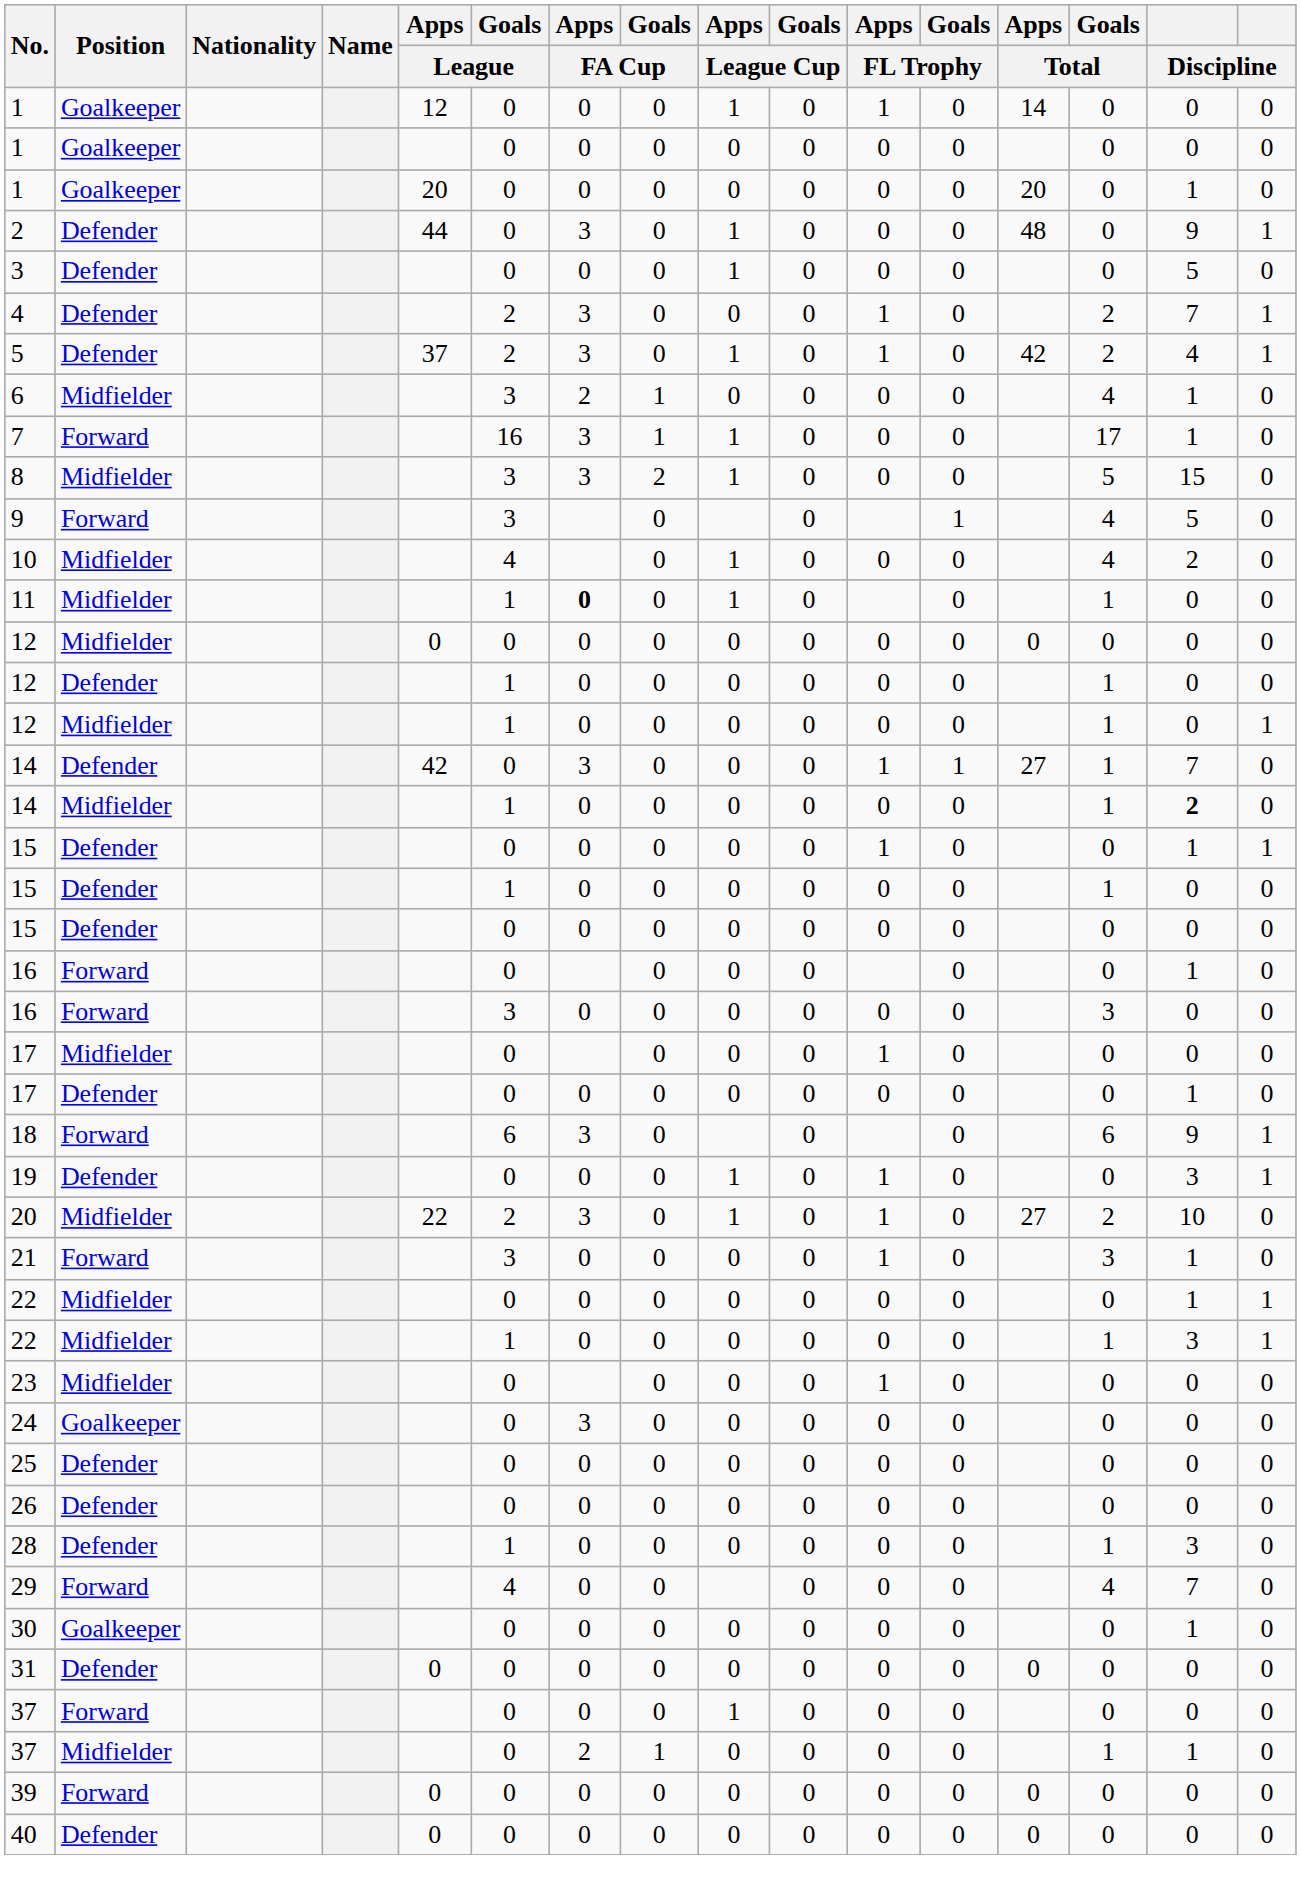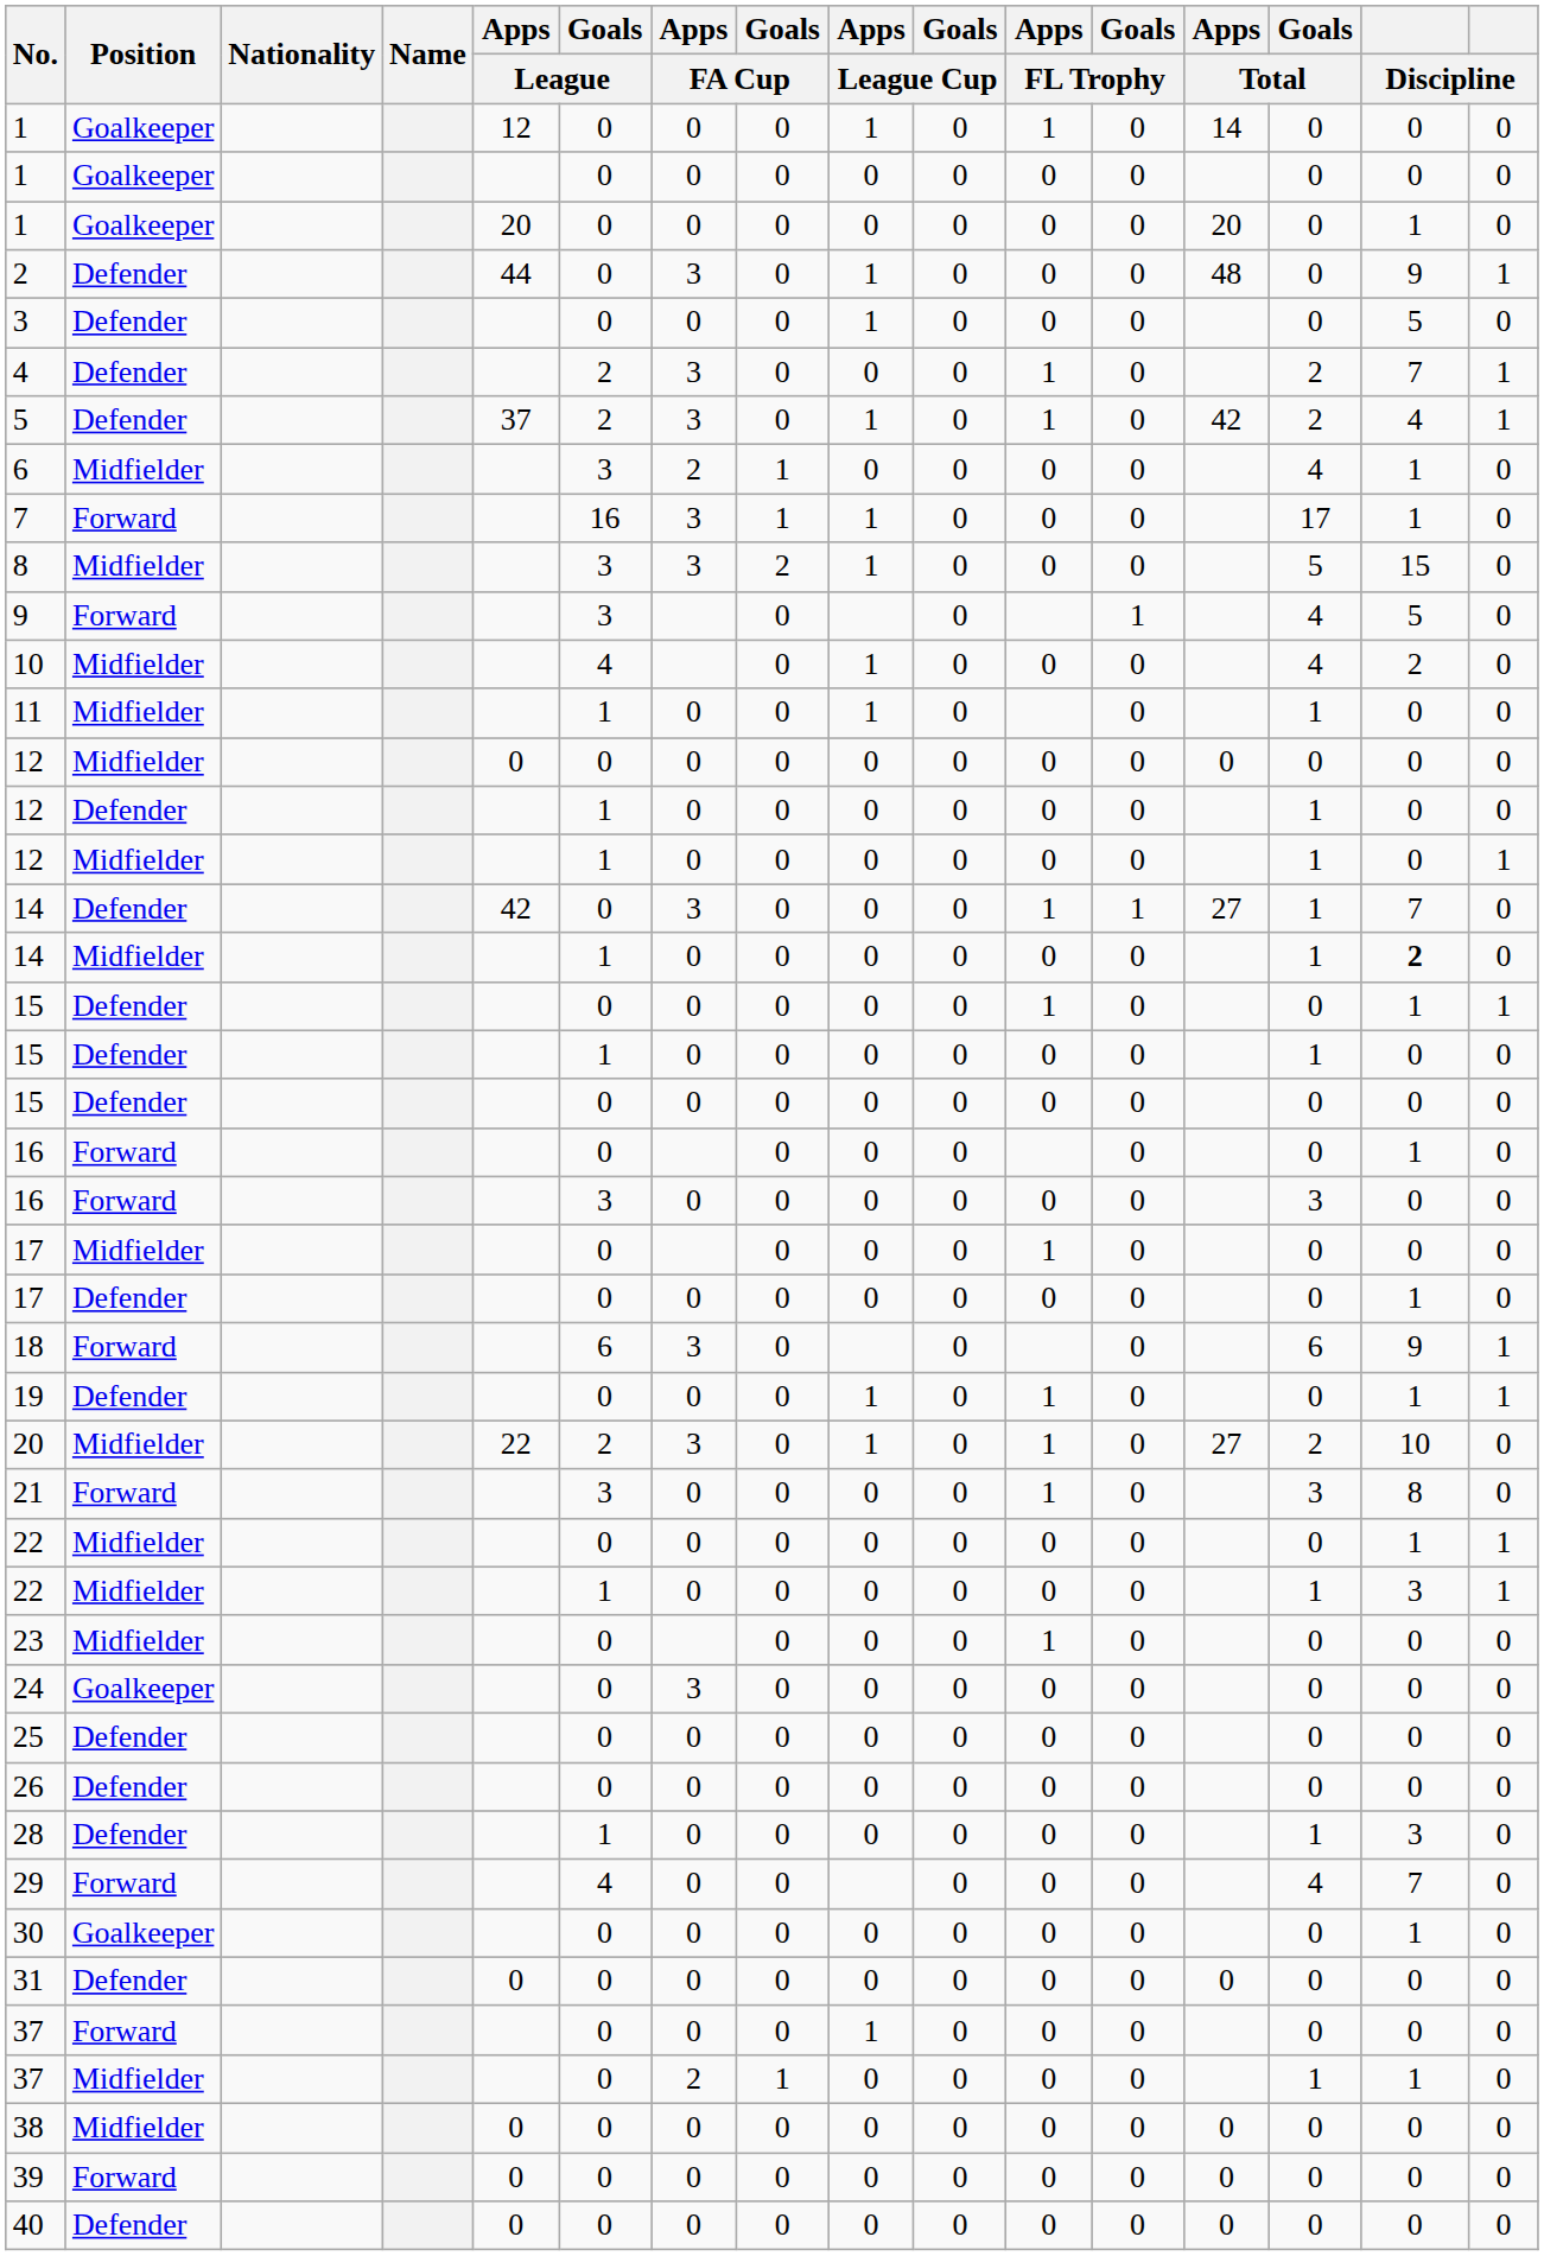 <table class="wikitable sortable plainrowheaders" style="text-align:center">
 <tr>
 <th scope="col" rowspan="2">No.</th>
 <th scope="col" rowspan="2">Position</th>
 <th scope="col" rowspan="2">Nationality</th>
 <th scope="col" rowspan="2">Name</th>
 <th scope="col">Apps</th>
 <th scope="col">Goals</th>
 <th scope="col">Apps</th>
 <th scope="col">Goals</th>
 <th scope="col">Apps</th>
 <th scope="col">Goals</th>
 <th scope="col">Apps</th>
 <th scope="col">Goals</th>
 <th scope="col">Apps</th>
 <th scope="col">Goals</th>
 <th scope="col"></th>
 <th scope="col"></th>
 </tr>
 <tr class="unsortable">
 <th colspan="2" width="85">League</th>
 <th colspan="2" width="85">FA Cup</th>
 <th colspan="2" width="85">League Cup</th>
 <th colspan="2" width="85">FL Trophy</th>
 <th colspan="2" width="85">Total</th>
 <th colspan="2" width="85">Discipline</th>
 </tr>
 <tr>
 <td align="left">1</td>
 <td align="left"><a href='#'>Goalkeeper</a></td>
 <td align="left"></td>
 <th scope="row"></th>
 <td>12</td>
 <td>0</td>
 <td>0</td>
 <td>0</td>
 <td>1</td>
 <td>0</td>
 <td>1</td>
 <td>0</td>
 <td>14</td>
 <td>0</td>
 <td>0</td>
 <td>0</td>
 </tr>
 <tr>
 <td align="left">1</td>
 <td align="left"><a href='#'>Goalkeeper</a></td>
 <td align="left"></td>
 <th scope="row"></th>
 <td></td>
 <td>0</td>
 <td>0</td>
 <td>0</td>
 <td>0</td>
 <td>0</td>
 <td>0</td>
 <td>0</td>
 <td></td>
 <td>0</td>
 <td>0</td>
 <td>0</td>
 </tr>
 <tr>
 <td align="left">1</td>
 <td align="left"><a href='#'>Goalkeeper</a></td>
 <td align="left"></td>
 <th scope="row"></th>
 <td>20</td>
 <td>0</td>
 <td>0</td>
 <td>0</td>
 <td>0</td>
 <td>0</td>
 <td>0</td>
 <td>0</td>
 <td>20</td>
 <td>0</td>
 <td>1</td>
 <td>0</td>
 </tr>
 <tr>
 <td align="left">2</td>
 <td align="left"><a href='#'>Defender</a></td>
 <td align="left"></td>
 <th scope="row"></th>
 <td>44</td>
 <td>0</td>
 <td>3</td>
 <td>0</td>
 <td>1</td>
 <td>0</td>
 <td>0</td>
 <td>0</td>
 <td>48</td>
 <td>0</td>
 <td>9</td>
 <td>1</td>
 </tr>
 <tr>
 <td align="left">3</td>
 <td align="left"><a href='#'>Defender</a></td>
 <td align="left"></td>
 <th scope="row"></th>
 <td></td>
 <td>0</td>
 <td>0</td>
 <td>0</td>
 <td>1</td>
 <td>0</td>
 <td>0</td>
 <td>0</td>
 <td></td>
 <td>0</td>
 <td>5</td>
 <td>0</td>
 </tr>
 <tr>
 <td align="left">4</td>
 <td align="left"><a href='#'>Defender</a></td>
 <td align="left"></td>
 <th scope="row"></th>
 <td></td>
 <td>2</td>
 <td>3</td>
 <td>0</td>
 <td>0</td>
 <td>0</td>
 <td>1</td>
 <td>0</td>
 <td></td>
 <td>2</td>
 <td>7</td>
 <td>1</td>
 </tr>
 <tr>
 <td align="left">5</td>
 <td align="left"><a href='#'>Defender</a></td>
 <td align="left"></td>
 <th scope="row"></th>
 <td>37</td>
 <td>2</td>
 <td>3</td>
 <td>0</td>
 <td>1</td>
 <td>0</td>
 <td>1</td>
 <td>0</td>
 <td>42</td>
 <td>2</td>
 <td>4</td>
 <td>1</td>
 </tr>
 <tr>
 <td align="left">6</td>
 <td align="left"><a href='#'>Midfielder</a></td>
 <td align="left"></td>
 <th scope="row"></th>
 <td></td>
 <td>3</td>
 <td>2</td>
 <td>1</td>
 <td>0</td>
 <td>0</td>
 <td>0</td>
 <td>0</td>
 <td></td>
 <td>4</td>
 <td>1</td>
 <td>0</td>
 </tr>
 <tr>
 <td align="left">7</td>
 <td align="left"><a href='#'>Forward</a></td>
 <td align="left"></td>
 <th scope="row"></th>
 <td></td>
 <td>16</td>
 <td>3</td>
 <td>1</td>
 <td>1</td>
 <td>0</td>
 <td>0</td>
 <td>0</td>
 <td></td>
 <td>17</td>
 <td>1</td>
 <td>0</td>
 </tr>
 <tr>
 <td align="left">8</td>
 <td align="left"><a href='#'>Midfielder</a></td>
 <td align="left"></td>
 <th scope="row"></th>
 <td></td>
 <td>3</td>
 <td>3</td>
 <td>2</td>
 <td>1</td>
 <td>0</td>
 <td>0</td>
 <td>0</td>
 <td></td>
 <td>5</td>
 <td>15</td>
 <td>0</td>
 </tr>
 <tr>
 <td align="left">9</td>
 <td align="left"><a href='#'>Forward</a></td>
 <td align="left"></td>
 <th scope="row"></th>
 <td></td>
 <td>3</td>
 <td></td>
 <td>0</td>
 <td></td>
 <td>0</td>
 <td></td>
 <td>1</td>
 <td></td>
 <td>4</td>
 <td>5</td>
 <td>0</td>
 </tr>
 <tr>
 <td align="left">10</td>
 <td align="left"><a href='#'>Midfielder</a></td>
 <td align="left"></td>
 <th scope="row"></th>
 <td></td>
 <td>4</td>
 <td></td>
 <td>0</td>
 <td>1</td>
 <td>0</td>
 <td>0</td>
 <td>0</td>
 <td></td>
 <td>4</td>
 <td>2</td>
 <td>0</td>
 </tr>
 <tr>
 <td align="left">11</td>
 <td align="left"><a href='#'>Midfielder</a></td>
 <td align="left"></td>
 <th scope="row"></th>
 <td></td>
 <td>1</td>
-<td><strong>0</strong></td>
+<td>0</td>
 <td>0</td>
 <td>1</td>
 <td>0</td>
 <td></td>
 <td>0</td>
 <td></td>
 <td>1</td>
 <td>0</td>
 <td>0</td>
 </tr>
 <tr>
 <td align="left">12</td>
 <td align="left"><a href='#'>Midfielder</a></td>
 <td align="left"></td>
 <th scope="row"></th>
 <td>0</td>
 <td>0</td>
 <td>0</td>
 <td>0</td>
 <td>0</td>
 <td>0</td>
 <td>0</td>
 <td>0</td>
 <td>0</td>
 <td>0</td>
 <td>0</td>
 <td>0</td>
 </tr>
 <tr>
 <td align="left">12</td>
 <td align="left"><a href='#'>Defender</a></td>
 <td align="left"></td>
 <th scope="row"></th>
 <td></td>
 <td>1</td>
 <td>0</td>
 <td>0</td>
 <td>0</td>
 <td>0</td>
 <td>0</td>
 <td>0</td>
 <td></td>
 <td>1</td>
 <td>0</td>
 <td>0</td>
 </tr>
 <tr>
 <td align="left">12</td>
 <td align="left"><a href='#'>Midfielder</a></td>
 <td align="left"></td>
 <th scope="row"></th>
 <td></td>
 <td>1</td>
 <td>0</td>
 <td>0</td>
 <td>0</td>
 <td>0</td>
 <td>0</td>
 <td>0</td>
 <td></td>
 <td>1</td>
 <td>0</td>
 <td>1</td>
 </tr>
 <tr>
 <td align="left">14</td>
 <td align="left"><a href='#'>Defender</a></td>
 <td align="left"></td>
 <th scope="row"></th>
 <td>42</td>
 <td>0</td>
 <td>3</td>
 <td>0</td>
 <td>0</td>
 <td>0</td>
 <td>1</td>
 <td>1</td>
 <td>27</td>
 <td>1</td>
 <td>7</td>
 <td>0</td>
 </tr>
 <tr>
 <td align="left">14</td>
 <td align="left"><a href='#'>Midfielder</a></td>
 <td align="left"></td>
 <th scope="row"></th>
 <td></td>
 <td>1</td>
 <td>0</td>
 <td>0</td>
 <td>0</td>
 <td>0</td>
 <td>0</td>
 <td>0</td>
 <td></td>
 <td>1</td>
 <td><strong>2</strong></td>
 <td>0</td>
 </tr>
 <tr>
 <td align="left">15</td>
 <td align="left"><a href='#'>Defender</a></td>
 <td align="left"></td>
 <th scope="row"></th>
 <td></td>
 <td>0</td>
 <td>0</td>
 <td>0</td>
 <td>0</td>
 <td>0</td>
 <td>1</td>
 <td>0</td>
 <td></td>
 <td>0</td>
 <td>1</td>
 <td>1</td>
 </tr>
 <tr>
 <td align="left">15</td>
 <td align="left"><a href='#'>Defender</a></td>
 <td align="left"></td>
 <th scope="row"></th>
 <td></td>
 <td>1</td>
 <td>0</td>
 <td>0</td>
 <td>0</td>
 <td>0</td>
 <td>0</td>
 <td>0</td>
 <td></td>
 <td>1</td>
 <td>0</td>
 <td>0</td>
 </tr>
 <tr>
 <td align="left">15</td>
 <td align="left"><a href='#'>Defender</a></td>
 <td align="left"></td>
 <th scope="row"></th>
 <td></td>
 <td>0</td>
 <td>0</td>
 <td>0</td>
 <td>0</td>
 <td>0</td>
 <td>0</td>
 <td>0</td>
 <td></td>
 <td>0</td>
 <td>0</td>
 <td>0</td>
 </tr>
 <tr>
 <td align="left">16</td>
 <td align="left"><a href='#'>Forward</a></td>
 <td align="left"></td>
 <th scope="row"></th>
 <td></td>
 <td>0</td>
 <td></td>
 <td>0</td>
 <td>0</td>
 <td>0</td>
 <td></td>
 <td>0</td>
 <td></td>
 <td>0</td>
 <td>1</td>
 <td>0</td>
 </tr>
 <tr>
 <td align="left">16</td>
 <td align="left"><a href='#'>Forward</a></td>
 <td align="left"></td>
 <th scope="row"></th>
 <td></td>
 <td>3</td>
 <td>0</td>
 <td>0</td>
 <td>0</td>
 <td>0</td>
 <td>0</td>
 <td>0</td>
 <td></td>
 <td>3</td>
 <td>0</td>
 <td>0</td>
 </tr>
 <tr>
 <td align="left">17</td>
 <td align="left"><a href='#'>Midfielder</a></td>
 <td align="left"></td>
 <th scope="row"></th>
 <td></td>
 <td>0</td>
 <td></td>
 <td>0</td>
 <td>0</td>
 <td>0</td>
 <td>1</td>
 <td>0</td>
 <td></td>
 <td>0</td>
 <td>0</td>
 <td>0</td>
 </tr>
 <tr>
 <td align="left">17</td>
 <td align="left"><a href='#'>Defender</a></td>
 <td align="left"></td>
 <th scope="row"></th>
 <td></td>
 <td>0</td>
 <td>0</td>
 <td>0</td>
 <td>0</td>
 <td>0</td>
 <td>0</td>
 <td>0</td>
 <td></td>
 <td>0</td>
 <td>1</td>
 <td>0</td>
 </tr>
 <tr>
 <td align="left">18</td>
 <td align="left"><a href='#'>Forward</a></td>
 <td align="left"></td>
 <th scope="row"></th>
 <td></td>
 <td>6</td>
 <td>3</td>
 <td>0</td>
 <td></td>
 <td>0</td>
 <td></td>
 <td>0</td>
 <td></td>
 <td>6</td>
 <td>9</td>
 <td>1</td>
 </tr>
 <tr>
 <td align="left">19</td>
 <td align="left"><a href='#'>Defender</a></td>
 <td align="left"></td>
 <th scope="row"></th>
 <td></td>
 <td>0</td>
 <td>0</td>
 <td>0</td>
 <td>1</td>
 <td>0</td>
 <td>1</td>
 <td>0</td>
 <td></td>
 <td>0</td>
-<td>3</td>
+<td>1</td>
 <td>1</td>
 </tr>
 <tr>
 <td align="left">20</td>
 <td align="left"><a href='#'>Midfielder</a></td>
 <td align="left"></td>
 <th scope="row"></th>
 <td>22</td>
 <td>2</td>
 <td>3</td>
 <td>0</td>
 <td>1</td>
 <td>0</td>
 <td>1</td>
 <td>0</td>
 <td>27</td>
 <td>2</td>
 <td>10</td>
 <td>0</td>
 </tr>
 <tr>
 <td align="left">21</td>
 <td align="left"><a href='#'>Forward</a></td>
 <td align="left"></td>
 <th scope="row"></th>
 <td></td>
 <td>3</td>
 <td>0</td>
 <td>0</td>
 <td>0</td>
 <td>0</td>
 <td>1</td>
 <td>0</td>
 <td></td>
 <td>3</td>
-<td>1</td>
+<td>8</td>
 <td>0</td>
 </tr>
 <tr>
 <td align="left">22</td>
 <td align="left"><a href='#'>Midfielder</a></td>
 <td align="left"></td>
 <th scope="row"></th>
 <td></td>
 <td>0</td>
 <td>0</td>
 <td>0</td>
 <td>0</td>
 <td>0</td>
 <td>0</td>
 <td>0</td>
 <td></td>
 <td>0</td>
 <td>1</td>
 <td>1</td>
 </tr>
 <tr>
 <td align="left">22</td>
 <td align="left"><a href='#'>Midfielder</a></td>
 <td align="left"></td>
 <th scope="row"></th>
 <td></td>
 <td>1</td>
 <td>0</td>
 <td>0</td>
 <td>0</td>
 <td>0</td>
 <td>0</td>
 <td>0</td>
 <td></td>
 <td>1</td>
 <td>3</td>
 <td>1</td>
 </tr>
 <tr>
 <td align="left">23</td>
 <td align="left"><a href='#'>Midfielder</a></td>
 <td align="left"></td>
 <th scope="row"></th>
 <td></td>
 <td>0</td>
 <td></td>
 <td>0</td>
 <td>0</td>
 <td>0</td>
 <td>1</td>
 <td>0</td>
 <td></td>
 <td>0</td>
 <td>0</td>
 <td>0</td>
 </tr>
 <tr>
 <td align="left">24</td>
 <td align="left"><a href='#'>Goalkeeper</a></td>
 <td align="left"></td>
 <th scope="row"></th>
 <td></td>
 <td>0</td>
 <td>3</td>
 <td>0</td>
 <td>0</td>
 <td>0</td>
 <td>0</td>
 <td>0</td>
 <td></td>
 <td>0</td>
 <td>0</td>
 <td>0</td>
 </tr>
 <tr>
 <td align="left">25</td>
 <td align="left"><a href='#'>Defender</a></td>
 <td align="left"></td>
 <th scope="row"></th>
 <td></td>
 <td>0</td>
 <td>0</td>
 <td>0</td>
 <td>0</td>
 <td>0</td>
 <td>0</td>
 <td>0</td>
 <td></td>
 <td>0</td>
 <td>0</td>
 <td>0</td>
 </tr>
 <tr>
 <td align="left">26</td>
 <td align="left"><a href='#'>Defender</a></td>
 <td align="left"></td>
 <th scope="row"></th>
 <td></td>
 <td>0</td>
 <td>0</td>
 <td>0</td>
 <td>0</td>
 <td>0</td>
 <td>0</td>
 <td>0</td>
 <td></td>
 <td>0</td>
 <td>0</td>
 <td>0</td>
 </tr>
 <tr>
 <td align="left">28</td>
 <td align="left"><a href='#'>Defender</a></td>
 <td align="left"></td>
 <th scope="row"></th>
 <td></td>
 <td>1</td>
 <td>0</td>
 <td>0</td>
 <td>0</td>
 <td>0</td>
 <td>0</td>
 <td>0</td>
 <td></td>
 <td>1</td>
 <td>3</td>
 <td>0</td>
 </tr>
 <tr>
 <td align="left">29</td>
 <td align="left"><a href='#'>Forward</a></td>
 <td align="left"></td>
 <th scope="row"></th>
 <td></td>
 <td>4</td>
 <td>0</td>
 <td>0</td>
 <td></td>
 <td>0</td>
 <td>0</td>
 <td>0</td>
 <td></td>
 <td>4</td>
 <td>7</td>
 <td>0</td>
 </tr>
 <tr>
 <td align="left">30</td>
 <td align="left"><a href='#'>Goalkeeper</a></td>
 <td align="left"></td>
 <th scope="row"></th>
 <td></td>
 <td>0</td>
 <td>0</td>
 <td>0</td>
 <td>0</td>
 <td>0</td>
 <td>0</td>
 <td>0</td>
 <td></td>
 <td>0</td>
 <td>1</td>
 <td>0</td>
 </tr>
 <tr>
 <td align="left">31</td>
 <td align="left"><a href='#'>Defender</a></td>
 <td align="left"></td>
 <th scope="row"></th>
 <td>0</td>
 <td>0</td>
 <td>0</td>
 <td>0</td>
 <td>0</td>
 <td>0</td>
 <td>0</td>
 <td>0</td>
 <td>0</td>
 <td>0</td>
 <td>0</td>
 <td>0</td>
 </tr>
 <tr>
 <td align="left">37</td>
 <td align="left"><a href='#'>Forward</a></td>
 <td align="left"></td>
 <th scope="row"></th>
 <td></td>
 <td>0</td>
 <td>0</td>
 <td>0</td>
 <td>1</td>
 <td>0</td>
 <td>0</td>
 <td>0</td>
 <td></td>
 <td>0</td>
 <td>0</td>
 <td>0</td>
 </tr>
 <tr>
 <td align="left">37</td>
 <td align="left"><a href='#'>Midfielder</a></td>
 <td align="left"></td>
 <th scope="row"></th>
 <td></td>
 <td>0</td>
 <td>2</td>
 <td>1</td>
 <td>0</td>
 <td>0</td>
 <td>0</td>
 <td>0</td>
 <td></td>
 <td>1</td>
 <td>1</td>
 <td>0</td>
 </tr>
 <tr>
+<td align="left">38</td>
+<td align="left"><a href='#'>Midfielder</a></td>
+<td align="left"></td>
+<th scope="row"></th>
+<td>0</td>
+<td>0</td>
+<td>0</td>
+<td>0</td>
+<td>0</td>
+<td>0</td>
+<td>0</td>
+<td>0</td>
+<td>0</td>
+<td>0</td>
+<td>0</td>
+<td>0</td>
+</tr>
+<tr>
 <td align="left">39</td>
 <td align="left"><a href='#'>Forward</a></td>
 <td align="left"></td>
 <th scope="row"></th>
 <td>0</td>
 <td>0</td>
 <td>0</td>
 <td>0</td>
 <td>0</td>
 <td>0</td>
 <td>0</td>
 <td>0</td>
 <td>0</td>
 <td>0</td>
 <td>0</td>
 <td>0</td>
 </tr>
 <tr>
 <td align="left">40</td>
 <td align="left"><a href='#'>Defender</a></td>
 <td align="left"></td>
 <th scope="row"></th>
 <td>0</td>
 <td>0</td>
 <td>0</td>
 <td>0</td>
 <td>0</td>
 <td>0</td>
 <td>0</td>
 <td>0</td>
 <td>0</td>
 <td>0</td>
 <td>0</td>
 <td>0</td>
 </tr>
 </table>
